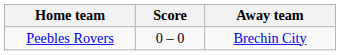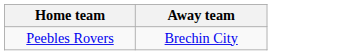 <table class="wikitable" style="text-align: center">
 <tr>
 <th width=140>Home team</th>
-<th width=70>Score</th>
 <th width=140>Away team</th>
 </tr>
 <tr>
 <td><a href='#'>Peebles Rovers</a></td>
-<td>0 – 0</td>
 <td><a href='#'>Brechin City</a></td>
 </tr>
 </table>
